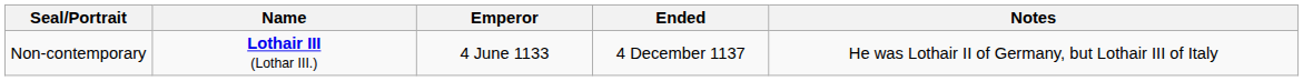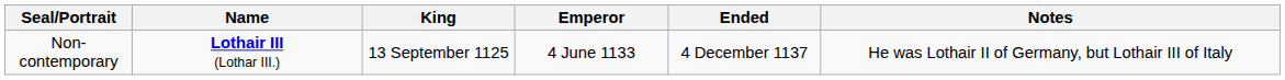 <table class="wikitable" style="text-align:center;" width="100% ">
 <tr>
 <th width="10%">Seal/Portrait</th>
 <th width="18%">Name</th>
+<th width="12%">King</th>
 <th width="12%">Emperor</th>
 <th width="12%">Ended</th>
 <th width="36%">Notes</th>
 </tr>
 <tr>
 <td>Non-contemporary</td>
 <td><strong><a href='#'>Lothair III</a></strong><br><small>(Lothar III.)</small></td>
+<td>13 September 1125</td>
 <td>4 June 1133</td>
 <td>4 December 1137</td>
 <td>He was Lothair II of Germany, but Lothair III of Italy</td>
 </tr>
 </table>
